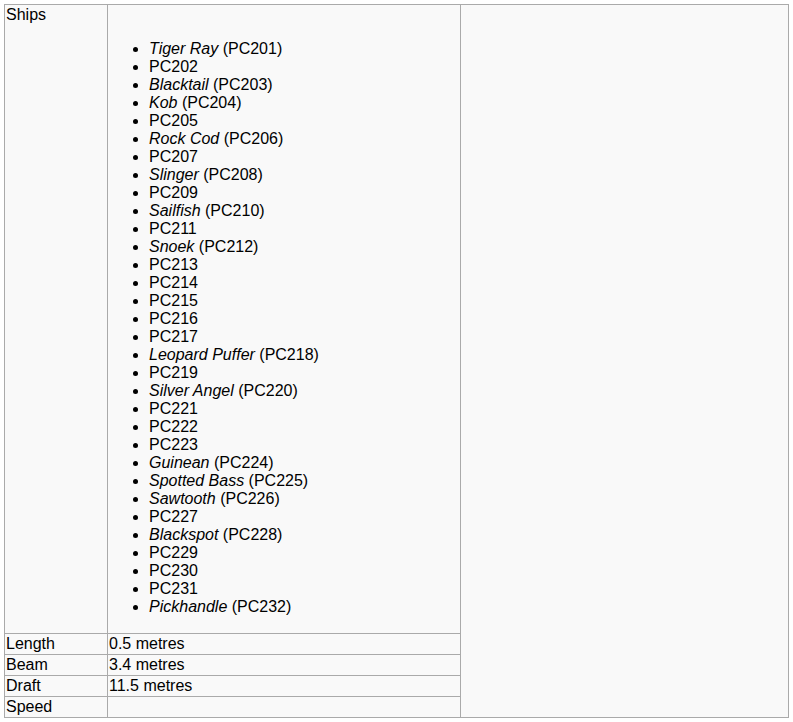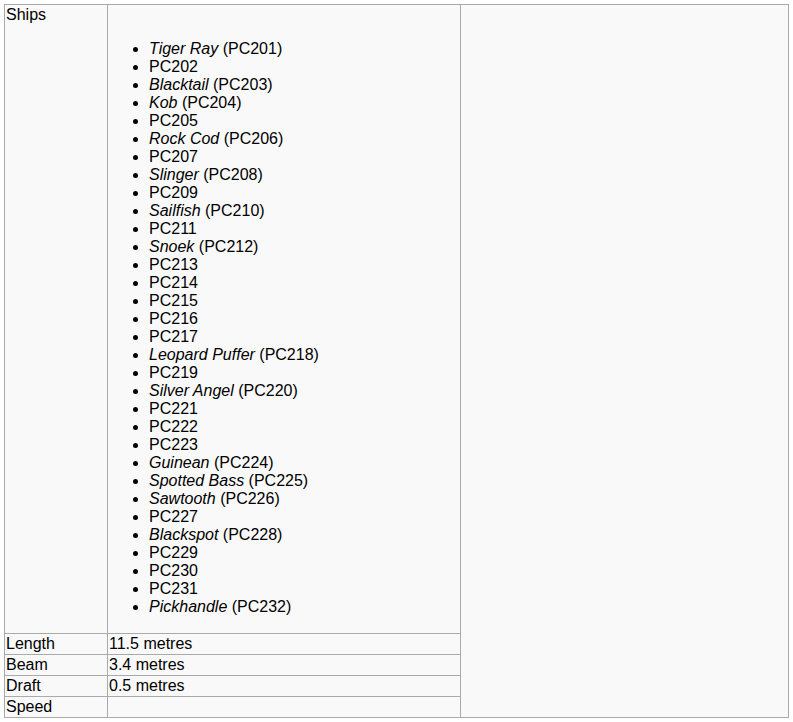 <table align="left" border="1" style="background: #F9F9F9; border: 1px solid #AAA; border-collapse: collapse">
 <tr>
 <td valign="top" width="100">Ships</td>
 <td valign="top" width="350"><br><ul><li><em>Tiger Ray</em> (PC201)</li><li>PC202</li><li><em>Blacktail</em> (PC203)</li><li><em>Kob</em> (PC204)</li><li>PC205</li><li><em>Rock Cod</em> (PC206)</li><li>PC207</li><li><em>Slinger</em> (PC208)</li><li>PC209</li><li><em>Sailfish</em> (PC210)</li><li>PC211</li><li><em>Snoek</em> (PC212)</li><li>PC213</li><li>PC214</li><li>PC215</li><li>PC216</li><li>PC217</li><li><em>Leopard Puffer</em> (PC218)</li><li>PC219</li><li><em>Silver Angel</em> (PC220)</li><li>PC221</li><li>PC222</li><li>PC223</li><li><em>Guinean</em> (PC224)</li><li><em>Spotted Bass</em> (PC225)</li><li><em>Sawtooth</em> (PC226)</li><li>PC227</li><li><em>Blackspot</em> (PC228)</li><li>PC229</li><li>PC230</li><li>PC231</li><li><em>Pickhandle</em> (PC232)</li></ul></td>
 <td rowspan="5" width="325"></td>
 </tr>
 <tr>
 <td valign="top" width="100">Length</td>
-<td valign="top" width="350">0.5 metres</td>
+<td valign="top" width="350">11.5 metres</td>
 </tr>
 <tr>
 <td valign="top" width="100">Beam</td>
 <td valign="top" width="350">3.4 metres</td>
 </tr>
 <tr>
 <td valign="top" width="100">Draft</td>
-<td valign="top" width="350">11.5 metres</td>
+<td valign="top" width="350">0.5 metres</td>
 </tr>
 <tr>
 <td valign="top" width="100">Speed</td>
 <td valign="top" width="350"></td>
 </tr>
 </table>
